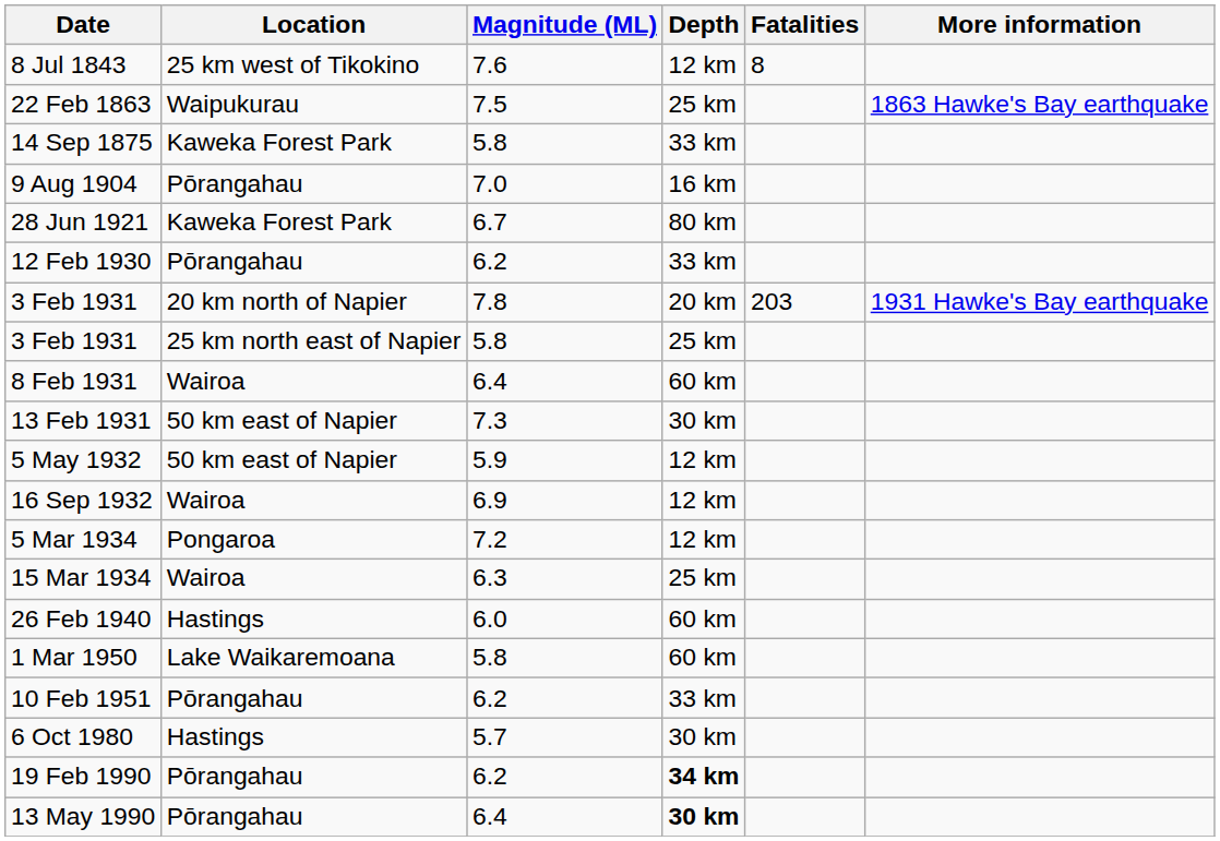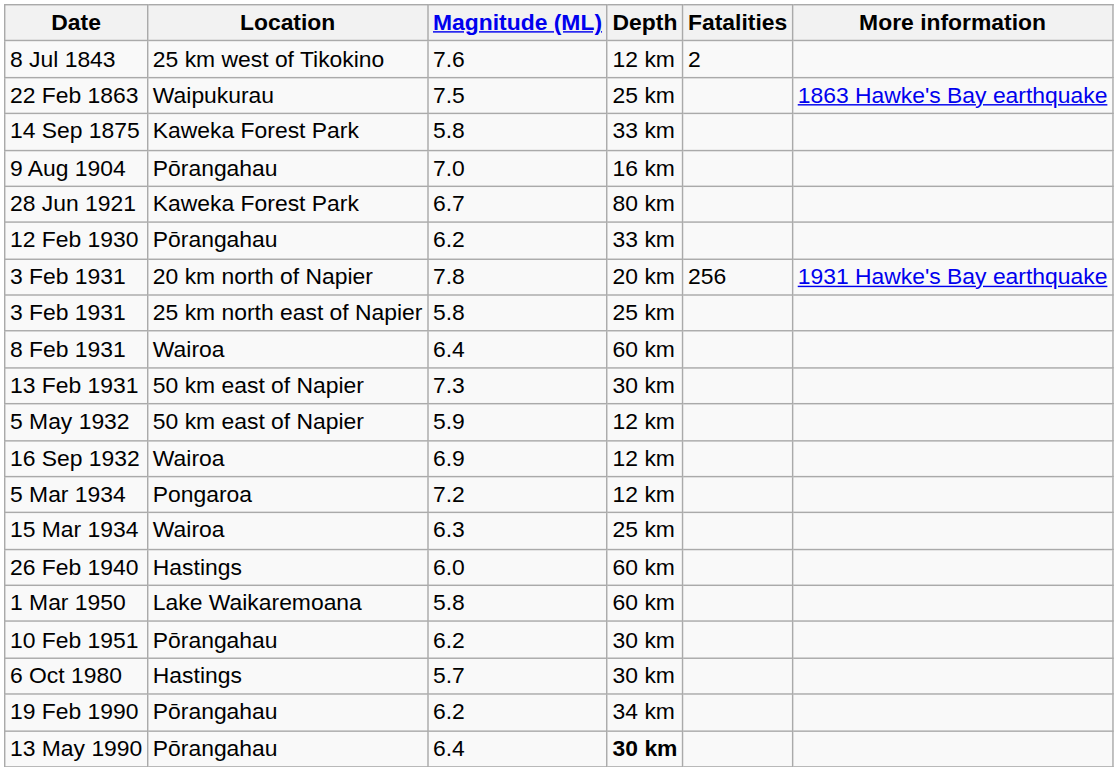 <table class="wikitable sortable">
 <tr>
 <th>Date</th>
 <th>Location</th>
 <th><a href='#'>Magnitude (ML)</a></th>
 <th>Depth</th>
 <th>Fatalities</th>
 <th>More information</th>
 </tr>
 <tr>
 <td>8 Jul 1843</td>
 <td>25 km west of Tikokino</td>
 <td>7.6</td>
 <td>12 km</td>
-<td>8</td>
+<td>2</td>
 <td></td>
 </tr>
 <tr>
 <td>22 Feb 1863</td>
 <td>Waipukurau</td>
 <td>7.5</td>
 <td>25 km</td>
 <td></td>
 <td><a href='#'>1863 Hawke's Bay earthquake</a></td>
 </tr>
 <tr>
 <td>14 Sep 1875</td>
 <td>Kaweka Forest Park</td>
 <td>5.8</td>
 <td>33 km</td>
 <td></td>
 <td></td>
 </tr>
 <tr>
 <td>9 Aug 1904</td>
 <td>Pōrangahau</td>
 <td>7.0</td>
 <td>16 km</td>
 <td></td>
 <td></td>
 </tr>
 <tr>
 <td>28 Jun 1921</td>
 <td>Kaweka Forest Park</td>
 <td>6.7</td>
 <td>80 km</td>
 <td></td>
 <td></td>
 </tr>
 <tr>
 <td>12 Feb 1930</td>
 <td>Pōrangahau</td>
 <td>6.2</td>
 <td>33 km</td>
 <td></td>
 <td></td>
 </tr>
 <tr>
 <td>3 Feb 1931</td>
 <td>20 km north of Napier</td>
 <td>7.8</td>
 <td>20 km</td>
-<td>203</td>
+<td>256</td>
 <td><a href='#'>1931 Hawke's Bay earthquake</a></td>
 </tr>
 <tr>
 <td>3 Feb 1931</td>
 <td>25 km north east of Napier</td>
 <td>5.8</td>
 <td>25 km</td>
 <td></td>
 <td></td>
 </tr>
 <tr>
 <td>8 Feb 1931</td>
 <td>Wairoa</td>
 <td>6.4</td>
 <td>60 km</td>
 <td></td>
 <td></td>
 </tr>
 <tr>
 <td>13 Feb 1931</td>
 <td>50 km east of Napier</td>
 <td>7.3</td>
 <td>30 km</td>
 <td></td>
 <td></td>
 </tr>
 <tr>
 <td>5 May 1932</td>
 <td>50 km east of Napier</td>
 <td>5.9</td>
 <td>12 km</td>
 <td></td>
 <td></td>
 </tr>
 <tr>
 <td>16 Sep 1932</td>
 <td>Wairoa</td>
 <td>6.9</td>
 <td>12 km</td>
 <td></td>
 <td></td>
 </tr>
 <tr>
 <td>5 Mar 1934</td>
 <td>Pongaroa</td>
 <td>7.2</td>
 <td>12 km</td>
 <td></td>
 <td></td>
 </tr>
 <tr>
 <td>15 Mar 1934</td>
 <td>Wairoa</td>
 <td>6.3</td>
 <td>25 km</td>
 <td></td>
 <td></td>
 </tr>
 <tr>
 <td>26 Feb 1940</td>
 <td>Hastings</td>
 <td>6.0</td>
 <td>60 km</td>
 <td></td>
 <td></td>
 </tr>
 <tr>
 <td>1 Mar 1950</td>
 <td>Lake Waikaremoana</td>
 <td>5.8</td>
 <td>60 km</td>
 <td></td>
 <td></td>
 </tr>
 <tr>
 <td>10 Feb 1951</td>
 <td>Pōrangahau</td>
 <td>6.2</td>
-<td>33 km</td>
+<td>30 km</td>
 <td></td>
 <td></td>
 </tr>
 <tr>
 <td>6 Oct 1980</td>
 <td>Hastings</td>
 <td>5.7</td>
 <td>30 km</td>
 <td></td>
 <td></td>
 </tr>
 <tr>
 <td>19 Feb 1990</td>
 <td>Pōrangahau</td>
 <td>6.2</td>
-<td><strong>34 km</strong></td>
+<td>34 km</td>
 <td></td>
 <td></td>
 </tr>
 <tr>
 <td>13 May 1990</td>
 <td>Pōrangahau</td>
 <td>6.4</td>
 <td><strong>30 km</strong></td>
 <td></td>
 <td></td>
 </tr>
 </table>
